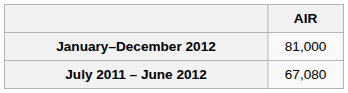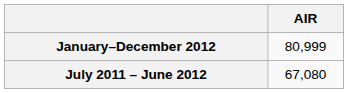 <table class="wikitable sortable" style="text-align:center; width:400px; height:100px;">
 <tr>
 <th></th>
 <th>AIR</th>
 </tr>
 <tr>
 <th scope="row">January–December 2012</th>
-<td>81,000</td>
+<td>80,999</td>
 </tr>
 <tr>
 <th scope="row">July 2011 – June 2012</th>
 <td>67,080</td>
 </tr>
 </table>
